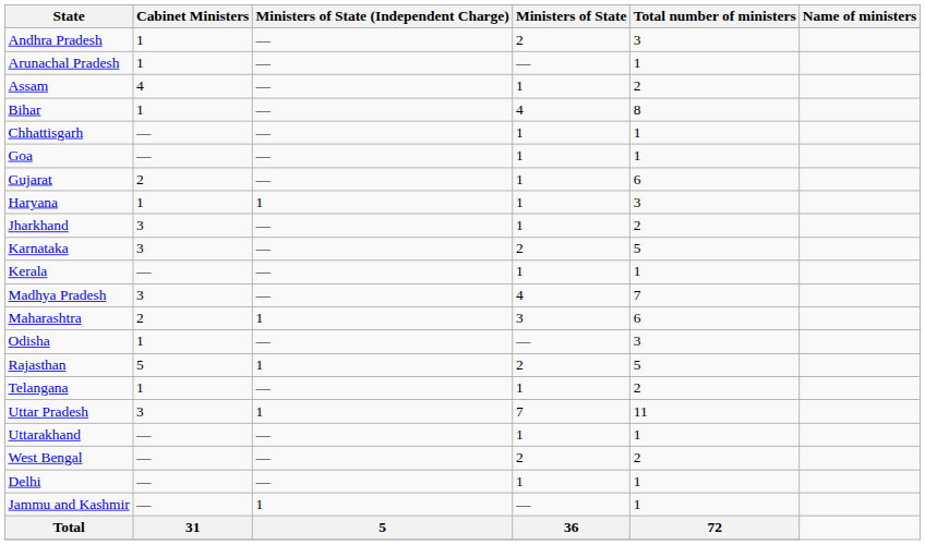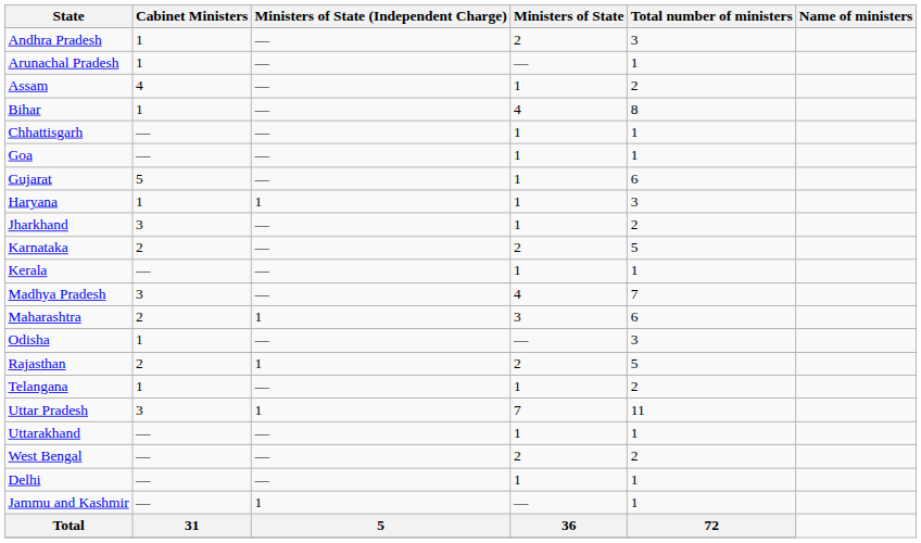 <table class="wikitable sortable">
 <tr>
 <th>State</th>
 <th>Cabinet Ministers</th>
 <th>Ministers of State (Independent Charge)</th>
 <th>Ministers of State</th>
 <th>Total number of ministers</th>
 <th>Name of ministers</th>
 </tr>
 <tr>
 <td><a href='#'>Andhra Pradesh</a></td>
 <td>1</td>
 <td>—</td>
 <td>2</td>
 <td>3</td>
 <td></td>
 </tr>
 <tr>
 <td><a href='#'>Arunachal Pradesh</a></td>
 <td>1</td>
 <td>—</td>
 <td>—</td>
 <td>1</td>
 <td></td>
 </tr>
 <tr>
 <td><a href='#'>Assam</a></td>
 <td>4</td>
 <td>—</td>
 <td>1</td>
 <td>2</td>
 <td></td>
 </tr>
 <tr>
 <td><a href='#'>Bihar</a></td>
 <td>1</td>
 <td>—</td>
 <td>4</td>
 <td>8</td>
 <td></td>
 </tr>
 <tr>
 <td><a href='#'>Chhattisgarh</a></td>
 <td>—</td>
 <td>—</td>
 <td>1</td>
 <td>1</td>
 <td></td>
 </tr>
 <tr>
 <td><a href='#'>Goa</a></td>
 <td>—</td>
 <td>—</td>
 <td>1</td>
 <td>1</td>
 <td></td>
 </tr>
 <tr>
 <td><a href='#'>Gujarat</a></td>
-<td>2</td>
+<td>5</td>
 <td>—</td>
 <td>1</td>
 <td>6</td>
 <td></td>
 </tr>
 <tr>
 <td><a href='#'>Haryana</a></td>
 <td>1</td>
 <td>1</td>
 <td>1</td>
 <td>3</td>
 <td></td>
 </tr>
 <tr>
 <td><a href='#'>Jharkhand</a></td>
 <td>3</td>
 <td>—</td>
 <td>1</td>
 <td>2</td>
 <td></td>
 </tr>
 <tr>
 <td><a href='#'>Karnataka</a></td>
-<td>3</td>
+<td>2</td>
 <td>—</td>
 <td>2</td>
 <td>5</td>
 <td></td>
 </tr>
 <tr>
 <td><a href='#'>Kerala</a></td>
 <td>—</td>
 <td>—</td>
 <td>1</td>
 <td>1</td>
 <td></td>
 </tr>
 <tr>
 <td><a href='#'>Madhya Pradesh</a></td>
 <td>3</td>
 <td>—</td>
 <td>4</td>
 <td>7</td>
 <td></td>
 </tr>
 <tr>
 <td><a href='#'>Maharashtra</a></td>
 <td>2</td>
 <td>1</td>
 <td>3</td>
 <td>6</td>
 <td></td>
 </tr>
 <tr>
 <td><a href='#'>Odisha</a></td>
 <td>1</td>
 <td>—</td>
 <td>—</td>
 <td>3</td>
 <td></td>
 </tr>
 <tr>
 <td><a href='#'>Rajasthan</a></td>
-<td>5</td>
+<td>2</td>
 <td>1</td>
 <td>2</td>
 <td>5</td>
 <td></td>
 </tr>
 <tr>
 <td><a href='#'>Telangana</a></td>
 <td>1</td>
 <td>—</td>
 <td>1</td>
 <td>2</td>
 <td></td>
 </tr>
 <tr>
 <td><a href='#'>Uttar Pradesh</a></td>
 <td>3</td>
 <td>1</td>
 <td>7</td>
 <td>11</td>
 <td></td>
 </tr>
 <tr>
 <td><a href='#'>Uttarakhand</a></td>
 <td>—</td>
 <td>—</td>
 <td>1</td>
 <td>1</td>
 <td></td>
 </tr>
 <tr>
 <td><a href='#'>West Bengal</a></td>
 <td>—</td>
 <td>—</td>
 <td>2</td>
 <td>2</td>
 <td></td>
 </tr>
 <tr>
 <td><a href='#'>Delhi</a></td>
 <td>—</td>
 <td>—</td>
 <td>1</td>
 <td>1</td>
 <td></td>
 </tr>
 <tr>
 <td><a href='#'>Jammu and Kashmir</a></td>
 <td>—</td>
 <td>1</td>
 <td>—</td>
 <td>1</td>
 <td></td>
 </tr>
 <tr>
 <th>Total</th>
 <th>31</th>
 <th>5</th>
 <th>36</th>
 <th>72</th>
 </tr>
 <tr>
 </tr>
 </table>
